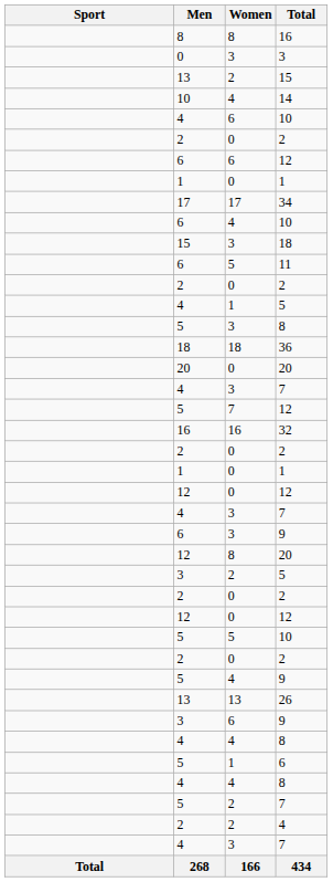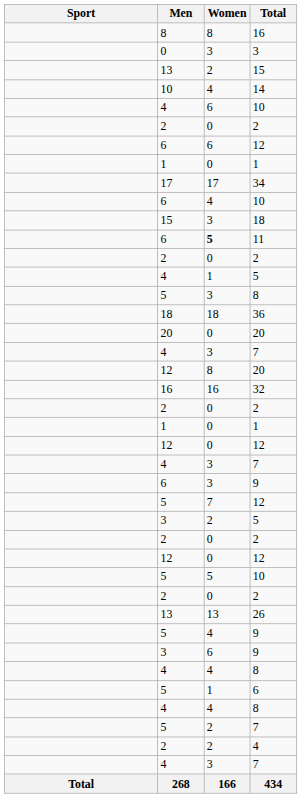 <table class="wikitable sortable" style="text-align:left">
 <tr>
 <th width=200>Sport</th>
 <th width="55">Men</th>
 <th width=55>Women</th>
 <th width=55>Total</th>
 </tr>
 <tr>
 <td align="left"></td>
 <td>8</td>
 <td>8</td>
 <td>16</td>
 </tr>
 <tr>
 <td align="left"></td>
 <td>0</td>
 <td>3</td>
 <td>3</td>
 </tr>
 <tr>
 <td align="left"></td>
 <td>13</td>
 <td>2</td>
 <td>15</td>
 </tr>
 <tr>
 <td align="left"></td>
 <td>10</td>
 <td>4</td>
 <td>14</td>
 </tr>
 <tr>
 <td align="left"></td>
 <td>4</td>
 <td>6</td>
 <td>10</td>
 </tr>
 <tr>
 <td align="left"></td>
 <td>2</td>
 <td>0</td>
 <td>2</td>
 </tr>
 <tr>
 <td align="left"></td>
 <td>6</td>
 <td>6</td>
 <td>12</td>
 </tr>
 <tr>
 <td align="left"></td>
 <td>1</td>
 <td>0</td>
 <td>1</td>
 </tr>
 <tr>
 <td align="left"></td>
 <td>17</td>
 <td>17</td>
 <td>34</td>
 </tr>
 <tr>
 <td align="left"></td>
 <td>6</td>
 <td>4</td>
 <td>10</td>
 </tr>
 <tr>
 <td align="left"></td>
 <td>15</td>
 <td>3</td>
 <td>18</td>
 </tr>
 <tr>
 <td align="left"></td>
 <td>6</td>
-<td>5</td>
+<td><strong>5</strong></td>
 <td>11</td>
 </tr>
 <tr>
 <td align="left"></td>
 <td>2</td>
 <td>0</td>
 <td>2</td>
 </tr>
 <tr>
 <td align="left"></td>
 <td>4</td>
 <td>1</td>
 <td>5</td>
 </tr>
 <tr>
 <td align="left"></td>
 <td>5</td>
 <td>3</td>
 <td>8</td>
 </tr>
 <tr>
 <td align="left"></td>
 <td>18</td>
 <td>18</td>
 <td>36</td>
 </tr>
 <tr>
 <td align="left"></td>
 <td>20</td>
 <td>0</td>
 <td>20</td>
 </tr>
 <tr>
 <td align="left"></td>
 <td>4</td>
 <td>3</td>
 <td>7</td>
 </tr>
 <tr>
 <td align="left"></td>
-<td>5</td>
-<td>7</td>
 <td>12</td>
+<td>8</td>
+<td>20</td>
 </tr>
 <tr>
 <td align="left"></td>
 <td>16</td>
 <td>16</td>
 <td>32</td>
 </tr>
 <tr>
 <td align="left"></td>
 <td>2</td>
 <td>0</td>
 <td>2</td>
 </tr>
 <tr>
 <td align="left"></td>
 <td>1</td>
 <td>0</td>
 <td>1</td>
 </tr>
 <tr>
 <td align="left"></td>
 <td>12</td>
 <td>0</td>
 <td>12</td>
 </tr>
 <tr>
 <td align="left"></td>
 <td>4</td>
 <td>3</td>
 <td>7</td>
 </tr>
 <tr>
 <td align="left"></td>
 <td>6</td>
 <td>3</td>
 <td>9</td>
 </tr>
 <tr>
 <td align="left"></td>
+<td>5</td>
+<td>7</td>
 <td>12</td>
-<td>8</td>
-<td>20</td>
 </tr>
 <tr>
 <td align="left"></td>
 <td>3</td>
 <td>2</td>
 <td>5</td>
 </tr>
 <tr>
 <td align="left"></td>
 <td>2</td>
 <td>0</td>
 <td>2</td>
 </tr>
 <tr>
 <td align="left"></td>
 <td>12</td>
 <td>0</td>
 <td>12</td>
 </tr>
 <tr>
 <td align="left"></td>
 <td>5</td>
 <td>5</td>
 <td>10</td>
 </tr>
 <tr>
 <td align="left"></td>
 <td>2</td>
 <td>0</td>
 <td>2</td>
 </tr>
 <tr>
 <td align="left"></td>
+<td>13</td>
+<td>13</td>
+<td>26</td>
+</tr>
+<tr>
+<td align="left"></td>
 <td>5</td>
 <td>4</td>
 <td>9</td>
-</tr>
-<tr>
-<td align="left"></td>
-<td>13</td>
-<td>13</td>
-<td>26</td>
 </tr>
 <tr>
 <td align="left"></td>
 <td>3</td>
 <td>6</td>
 <td>9</td>
 </tr>
 <tr>
 <td align="left"></td>
 <td>4</td>
 <td>4</td>
 <td>8</td>
 </tr>
 <tr>
 <td align="left"></td>
 <td>5</td>
 <td>1</td>
 <td>6</td>
 </tr>
 <tr>
 <td align="left"></td>
 <td>4</td>
 <td>4</td>
 <td>8</td>
 </tr>
 <tr>
 <td align="left"></td>
 <td>5</td>
 <td>2</td>
 <td>7</td>
 </tr>
 <tr>
 <td align="left"></td>
 <td>2</td>
 <td>2</td>
 <td>4</td>
 </tr>
 <tr>
 <td align="left"></td>
 <td>4</td>
 <td>3</td>
 <td>7</td>
 </tr>
 <tr>
 <th>Total</th>
 <th>268</th>
 <th>166</th>
 <th>434</th>
 </tr>
 </table>
